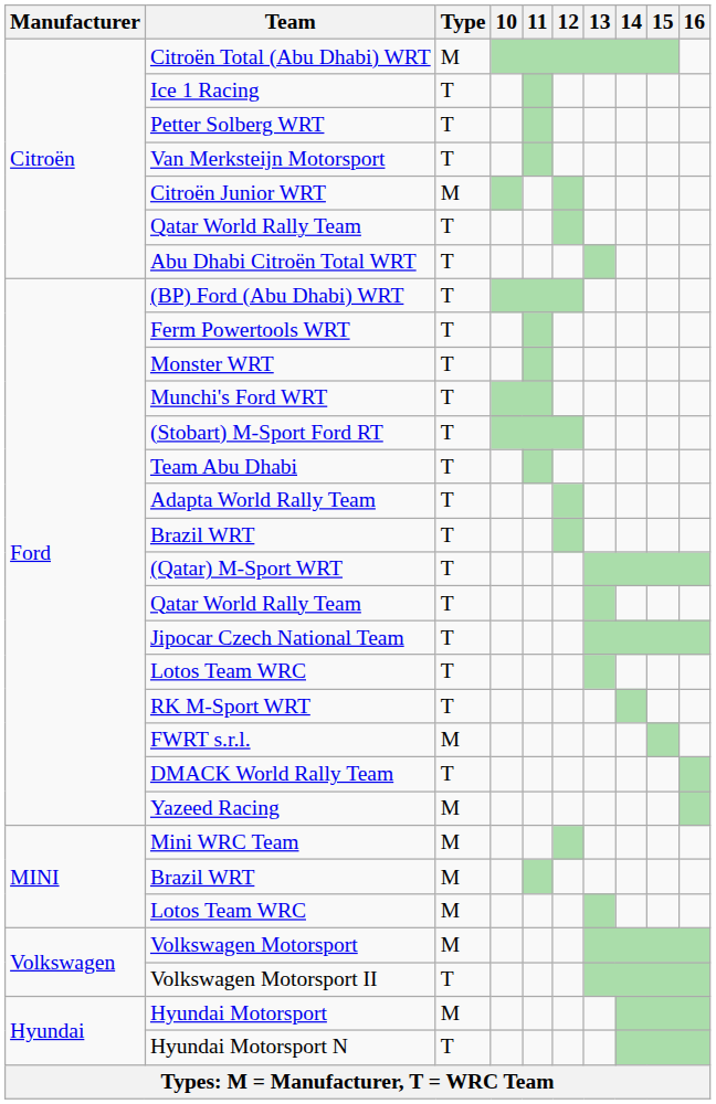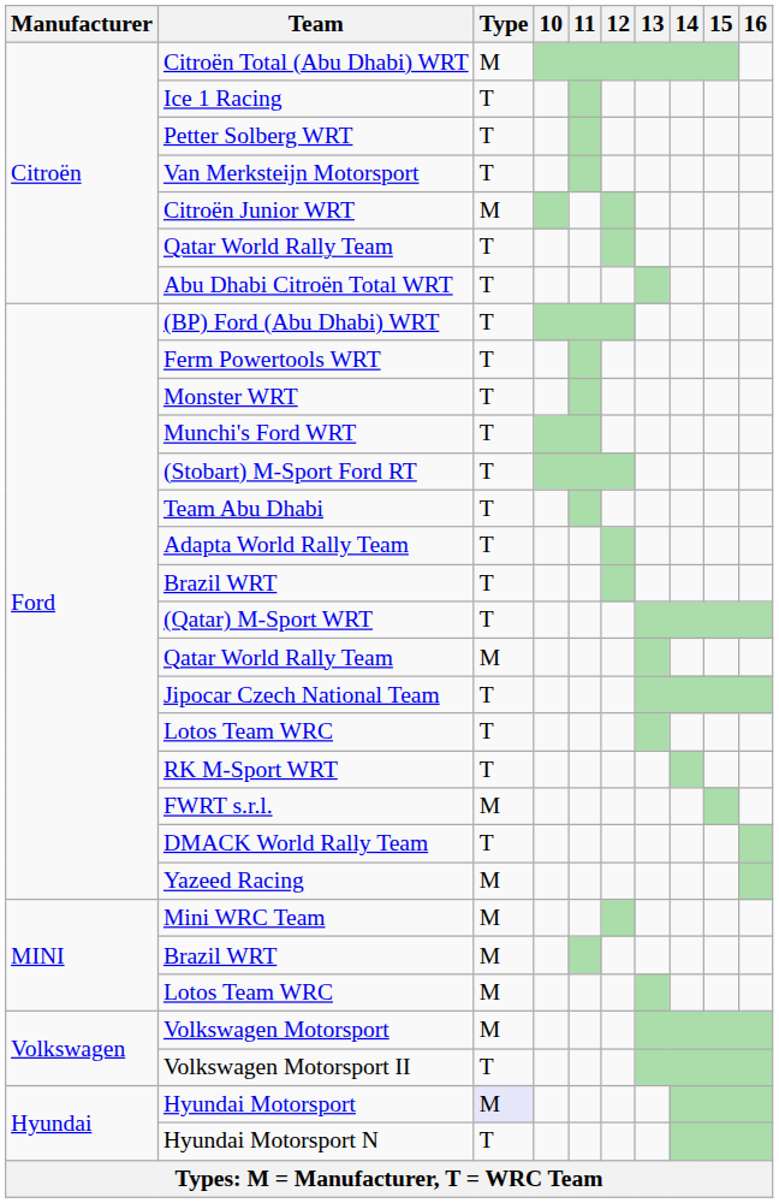 <table class="wikitable">
 <tr>
 <th>Manufacturer</th>
 <th>Team</th>
 <th>Type</th>
 <th>10</th>
 <th>11</th>
 <th>12</th>
 <th>13</th>
 <th>14</th>
 <th>15</th>
 <th>16</th>
 </tr>
 <tr>
 <td rowspan="7"><a href='#'>Citroën</a></td>
 <td><a href='#'>Citroën Total (Abu Dhabi) WRT</a></td>
 <td>M</td>
 <td colspan="6" style="background:#ada"></td>
 <td></td>
 </tr>
 <tr>
 <td><a href='#'>Ice 1 Racing</a></td>
 <td>T</td>
 <td></td>
 <td style="background:#ada"></td>
 <td></td>
 <td></td>
 <td></td>
 <td></td>
 <td></td>
 </tr>
 <tr>
 <td><a href='#'>Petter Solberg WRT</a></td>
 <td>T</td>
 <td></td>
 <td style="background:#ada"></td>
 <td></td>
 <td></td>
 <td></td>
 <td></td>
 <td></td>
 </tr>
 <tr>
 <td><a href='#'>Van Merksteijn Motorsport</a></td>
 <td>T</td>
 <td></td>
 <td style="background:#ada"></td>
 <td></td>
 <td></td>
 <td></td>
 <td></td>
 <td></td>
 </tr>
 <tr>
 <td><a href='#'>Citroën Junior WRT</a></td>
 <td>M</td>
 <td style="background:#ada"></td>
 <td></td>
 <td style="background:#ada"></td>
 <td></td>
 <td></td>
 <td></td>
 <td></td>
 </tr>
 <tr>
 <td><a href='#'>Qatar World Rally Team</a></td>
 <td>T</td>
 <td></td>
 <td></td>
 <td style="background:#ada"></td>
 <td></td>
 <td></td>
 <td></td>
 <td></td>
 </tr>
 <tr>
 <td><a href='#'>Abu Dhabi Citroën Total WRT</a></td>
 <td>T</td>
 <td></td>
 <td></td>
 <td></td>
 <td style="background:#ada"></td>
 <td></td>
 <td></td>
 <td></td>
 </tr>
 <tr>
 <td rowspan="16"><a href='#'>Ford</a></td>
 <td><a href='#'>(BP) Ford (Abu Dhabi) WRT</a></td>
 <td>T</td>
 <td colspan="3" style="background:#ada"></td>
 <td></td>
 <td></td>
 <td></td>
 <td></td>
 </tr>
 <tr>
 <td><a href='#'>Ferm Powertools WRT</a></td>
 <td>T</td>
 <td></td>
 <td style="background:#ada"></td>
 <td></td>
 <td></td>
 <td></td>
 <td></td>
 <td></td>
 </tr>
 <tr>
 <td><a href='#'>Monster WRT</a></td>
 <td>T</td>
 <td></td>
 <td style="background:#ada"></td>
 <td></td>
 <td></td>
 <td></td>
 <td></td>
 <td></td>
 </tr>
 <tr>
 <td><a href='#'>Munchi's Ford WRT</a></td>
 <td>T</td>
 <td colspan="2" style="background:#ada"></td>
 <td></td>
 <td></td>
 <td></td>
 <td></td>
 <td></td>
 </tr>
 <tr>
 <td><a href='#'>(Stobart) M-Sport Ford RT</a></td>
 <td>T</td>
 <td colspan="3" style="background:#ada"></td>
 <td></td>
 <td></td>
 <td></td>
 <td></td>
 </tr>
 <tr>
 <td><a href='#'>Team Abu Dhabi</a></td>
 <td>T</td>
 <td></td>
 <td style="background:#ada"></td>
 <td></td>
 <td></td>
 <td></td>
 <td></td>
 <td></td>
 </tr>
 <tr>
 <td><a href='#'>Adapta World Rally Team</a></td>
 <td>T</td>
 <td></td>
 <td></td>
 <td style="background:#ada"></td>
 <td></td>
 <td></td>
 <td></td>
 <td></td>
 </tr>
 <tr>
 <td><a href='#'>Brazil WRT</a></td>
 <td>T</td>
 <td></td>
 <td></td>
 <td style="background:#ada"></td>
 <td></td>
 <td></td>
 <td></td>
 <td></td>
 </tr>
 <tr>
 <td><a href='#'>(Qatar) M-Sport WRT</a></td>
 <td>T</td>
 <td></td>
 <td></td>
 <td></td>
 <td colspan="4" style="background:#ada"></td>
 </tr>
 <tr>
 <td><a href='#'>Qatar World Rally Team</a></td>
-<td>T</td>
+<td>M</td>
 <td></td>
 <td></td>
 <td></td>
 <td style="background:#ada"></td>
 <td></td>
 <td></td>
 <td></td>
 </tr>
 <tr>
 <td><a href='#'>Jipocar Czech National Team</a></td>
 <td>T</td>
 <td></td>
 <td></td>
 <td></td>
 <td colspan="4" style="background:#ada"></td>
 </tr>
 <tr>
 <td><a href='#'>Lotos Team WRC</a></td>
 <td>T</td>
 <td></td>
 <td></td>
 <td></td>
 <td style="background:#ada"></td>
 <td></td>
 <td></td>
 <td></td>
 </tr>
 <tr>
 <td><a href='#'>RK M-Sport WRT</a></td>
 <td>T</td>
 <td></td>
 <td></td>
 <td></td>
 <td></td>
 <td style="background:#ada"></td>
 <td></td>
 <td></td>
 </tr>
 <tr>
 <td><a href='#'>FWRT s.r.l.</a></td>
 <td>M</td>
 <td></td>
 <td></td>
 <td></td>
 <td></td>
 <td></td>
 <td style="background:#ada"></td>
 <td></td>
 </tr>
 <tr>
 <td><a href='#'>DMACK World Rally Team</a></td>
 <td>T</td>
 <td></td>
 <td></td>
 <td></td>
 <td></td>
 <td></td>
 <td></td>
 <td style="background:#ada"></td>
 </tr>
 <tr>
 <td><a href='#'>Yazeed Racing</a></td>
 <td>M</td>
 <td></td>
 <td></td>
 <td></td>
 <td></td>
 <td></td>
 <td></td>
 <td style="background:#ada"></td>
 </tr>
 <tr>
 <td rowspan="3"><a href='#'>MINI</a></td>
 <td><a href='#'>Mini WRC Team</a></td>
 <td>M</td>
 <td></td>
 <td></td>
 <td style="background:#ada"></td>
 <td></td>
 <td></td>
 <td></td>
 <td></td>
 </tr>
 <tr>
 <td><a href='#'>Brazil WRT</a></td>
 <td>M</td>
 <td></td>
 <td style="background:#ada"></td>
 <td></td>
 <td></td>
 <td></td>
 <td></td>
 <td></td>
 </tr>
 <tr>
 <td><a href='#'>Lotos Team WRC</a></td>
 <td>M</td>
 <td></td>
 <td></td>
 <td></td>
 <td style="background:#ada"></td>
 <td></td>
 <td></td>
 <td></td>
 </tr>
 <tr>
 <td rowspan="2"><a href='#'>Volkswagen</a></td>
 <td><a href='#'>Volkswagen Motorsport</a></td>
 <td>M</td>
 <td></td>
 <td></td>
 <td></td>
 <td colspan="4" style="background:#ada"></td>
 </tr>
 <tr>
 <td>Volkswagen Motorsport II</td>
 <td>T</td>
 <td></td>
 <td></td>
 <td></td>
 <td colspan="4" style="background:#ada"></td>
 </tr>
 <tr>
 <td rowspan="2"><a href='#'>Hyundai</a></td>
 <td><a href='#'>Hyundai Motorsport</a></td>
-<td>M</td>
+<td style="background: lavender;">M</td>
 <td></td>
 <td></td>
 <td></td>
 <td></td>
 <td colspan="3" style="background:#ada"></td>
 </tr>
 <tr>
 <td>Hyundai Motorsport N</td>
 <td>T</td>
 <td></td>
 <td></td>
 <td></td>
 <td></td>
 <td colspan="3" style="background:#ada"></td>
 </tr>
 <tr>
 <th colspan="10">Types: M = Manufacturer, T = WRC Team</th>
 </tr>
 </table>
